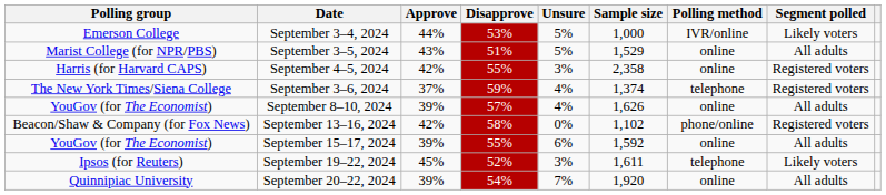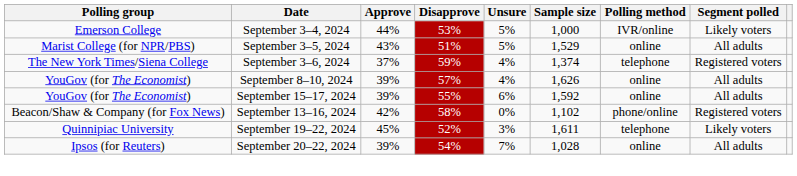 <table class="wikitable sortable" style="text-align:center;line-height:14px;width: 80%;">
 <tr>
 <th class="unsortable">Polling group</th>
 <th>Date</th>
 <th>Approve</th>
 <th>Disapprove</th>
 <th>Unsure</th>
 <th>Sample size</th>
 <th>Polling method</th>
 <th class="unsortable">Segment polled</th>
 <th class="unsortable"></th>
 </tr>
 <tr>
 <td><a href='#'>Emerson College</a></td>
 <td>September 3–4, 2024</td>
 <td>44%</td>
 <td style="background: #B60000; color: white">53%</td>
 <td>5%</td>
 <td>1,000</td>
 <td>IVR/online</td>
 <td>Likely voters</td>
 <td></td>
 </tr>
 <tr>
 <td><a href='#'>Marist College</a> (for <a href='#'>NPR</a>/<a href='#'>PBS</a>)</td>
 <td>September 3–5, 2024</td>
 <td>43%</td>
 <td style="background: #B60000; color: white">51%</td>
 <td>5%</td>
 <td>1,529</td>
 <td>online</td>
 <td rowspan="1">All adults</td>
 <td></td>
 </tr>
 <tr>
-<td><a href='#'>Harris</a> (for <a href='#'>Harvard CAPS</a>)</td>
-<td>September 4–5, 2024</td>
-<td>42%</td>
-<td style="background: #B60000; color: white">55%</td>
-<td>3%</td>
-<td>2,358</td>
-<td>online</td>
-<td>Registered voters</td>
-<td></td>
-</tr>
-<tr>
 <td><a href='#'>The New York Times</a>/<a href='#'>Siena College</a></td>
 <td>September 3–6, 2024</td>
 <td>37%</td>
 <td style="background: #B60000; color: white">59%</td>
 <td>4%</td>
 <td>1,374</td>
 <td>telephone</td>
 <td>Registered voters</td>
 <td></td>
 </tr>
 <tr>
 <td><a href='#'>YouGov</a> (for <em><a href='#'>The Economist</a></em>)</td>
 <td>September 8–10, 2024</td>
 <td>39%</td>
 <td style="background: #B60000; color: white">57%</td>
 <td>4%</td>
 <td>1,626</td>
 <td>online</td>
 <td>All adults</td>
 <td></td>
 </tr>
 <tr>
+<td><a href='#'>YouGov</a> (for <em><a href='#'>The Economist</a></em>)</td>
+<td>September 15–17, 2024</td>
+<td>39%</td>
+<td style="background: #B60000; color: white">55%</td>
+<td>6%</td>
+<td>1,592</td>
+<td>online</td>
+<td>All adults</td>
+<td></td>
+</tr>
+<tr>
 <td>Beacon/Shaw & Company (for <a href='#'>Fox News</a>)</td>
 <td>September 13–16, 2024</td>
 <td>42%</td>
 <td style="background: #B60000; color: white">58%</td>
 <td>0%</td>
 <td>1,102</td>
 <td>phone/online</td>
 <td>Registered voters</td>
 <td></td>
 </tr>
 <tr>
-<td><a href='#'>YouGov</a> (for <em><a href='#'>The Economist</a></em>)</td>
-<td>September 15–17, 2024</td>
-<td>39%</td>
-<td style="background: #B60000; color: white">55%</td>
-<td>6%</td>
-<td>1,592</td>
-<td>online</td>
-<td>All adults</td>
-<td></td>
-</tr>
-<tr>
-<td><a href='#'>Ipsos</a> (for <a href='#'>Reuters</a>)</td>
+<td><a href='#'>Quinnipiac University</a></td>
 <td>September 19–22, 2024</td>
 <td>45%</td>
 <td style="background: #B60000; color: white">52%</td>
 <td>3%</td>
 <td>1,611</td>
 <td>telephone</td>
 <td>Likely voters</td>
 <td></td>
 </tr>
 <tr>
-<td><a href='#'>Quinnipiac University</a></td>
+<td><a href='#'>Ipsos</a> (for <a href='#'>Reuters</a>)</td>
 <td>September 20–22, 2024</td>
 <td>39%</td>
 <td style="background: #B60000; color: white">54%</td>
 <td>7%</td>
-<td>1,920</td>
+<td>1,028</td>
 <td>online</td>
 <td>All adults</td>
 <td></td>
 </tr>
 </table>
